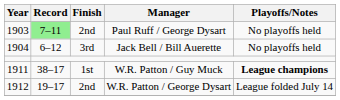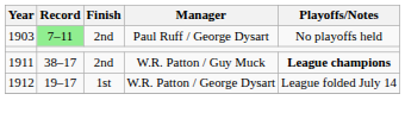 <table class="wikitable" style="text-align:center">
 <tr>
 <th>Year</th>
 <th>Record</th>
 <th>Finish</th>
 <th>Manager</th>
 <th>Playoffs/Notes</th>
 </tr>
 <tr align=center>
 <td>1903</td>
 <td style="background: lightgreen;">7–11</td>
 <td>2nd</td>
 <td>Paul Ruff / George Dysart</td>
 <td>No playoffs held</td>
 </tr>
 <tr align=center>
-<td>1904</td>
-<td>6–12</td>
-<td>3rd</td>
-<td>Jack Bell / Bill Auerette</td>
-<td>No playoffs held</td>
-</tr>
-<tr align=center>
 <td></td>
 </tr>
 <tr align=center>
 <td>1911</td>
 <td>38–17</td>
-<td>1st</td>
+<td>2nd</td>
 <td>W.R. Patton / Guy Muck</td>
 <td><strong>League champions</strong></td>
 </tr>
 <tr align=center>
 <td>1912</td>
 <td>19–17</td>
-<td>2nd</td>
+<td>1st</td>
 <td>W.R. Patton / George Dysart</td>
 <td>League folded July 14</td>
 </tr>
 <tr align=center>
 </tr>
 </table>
